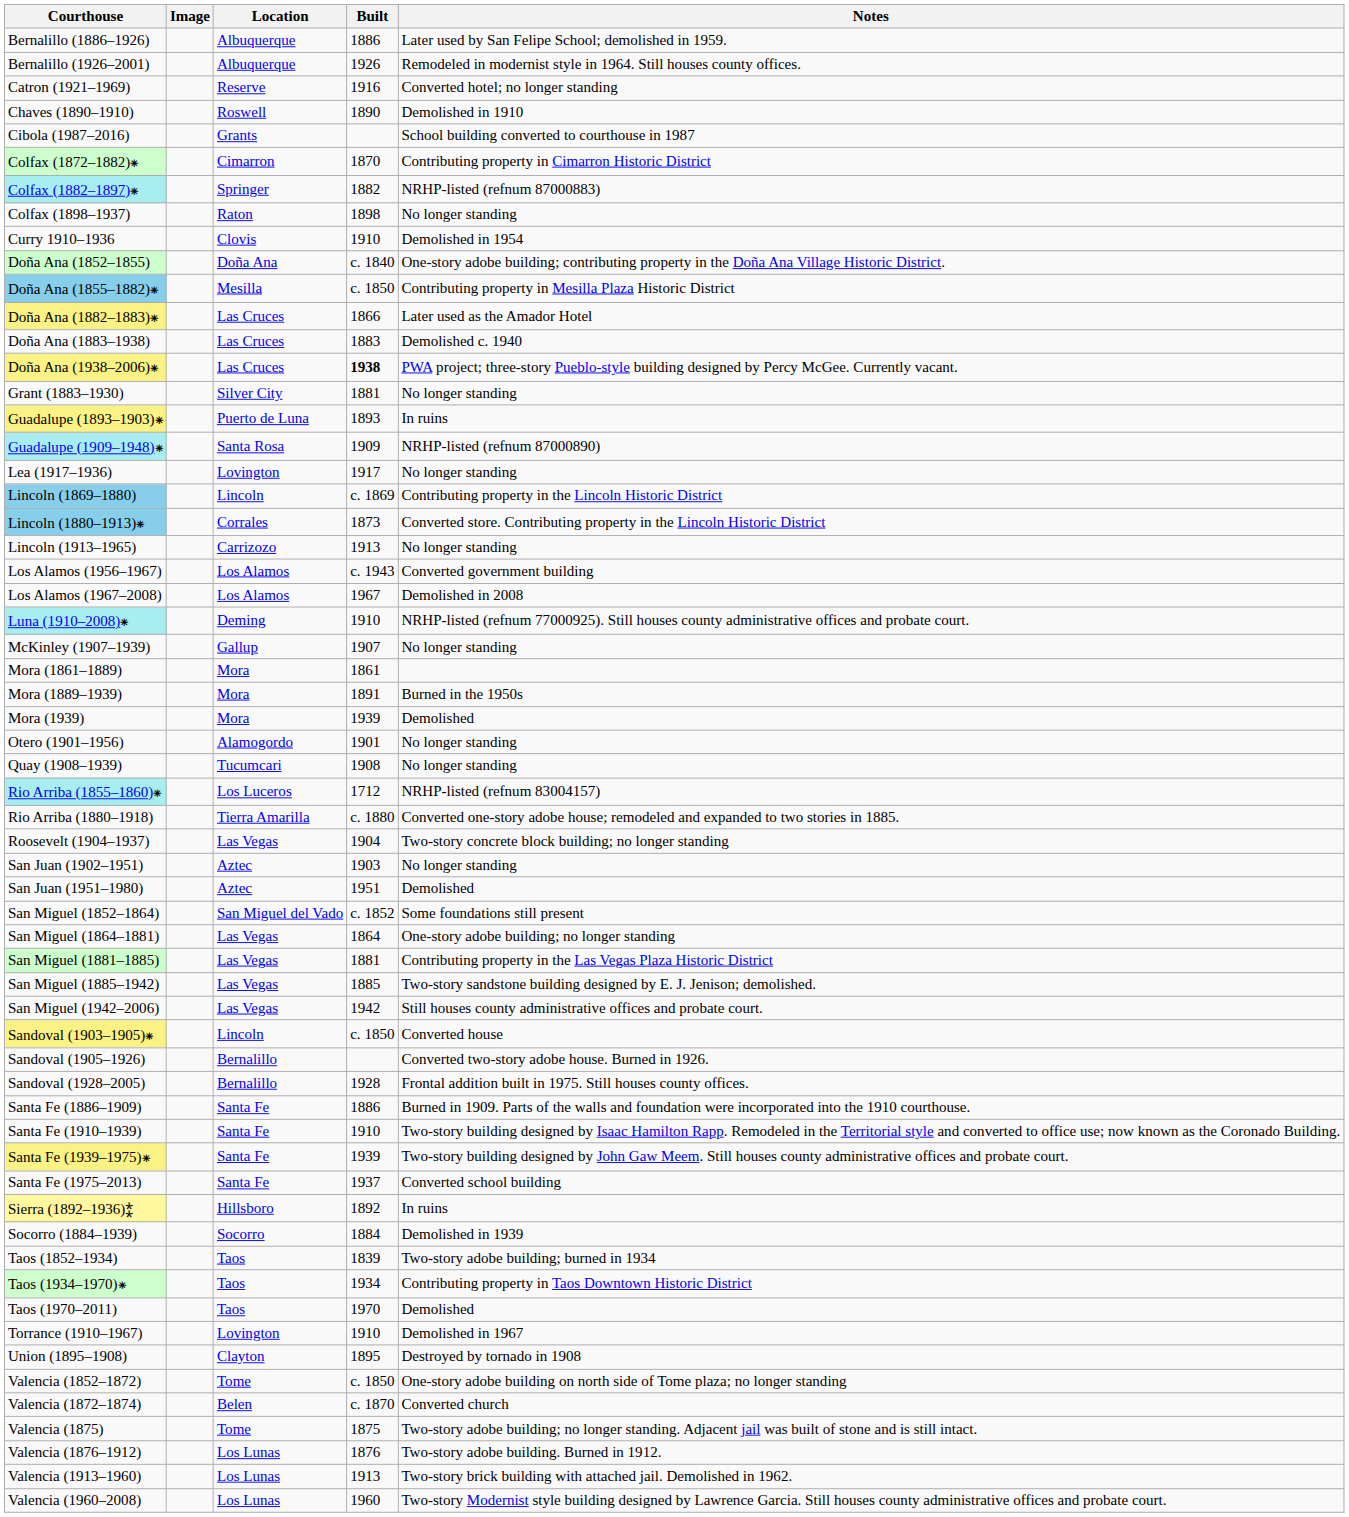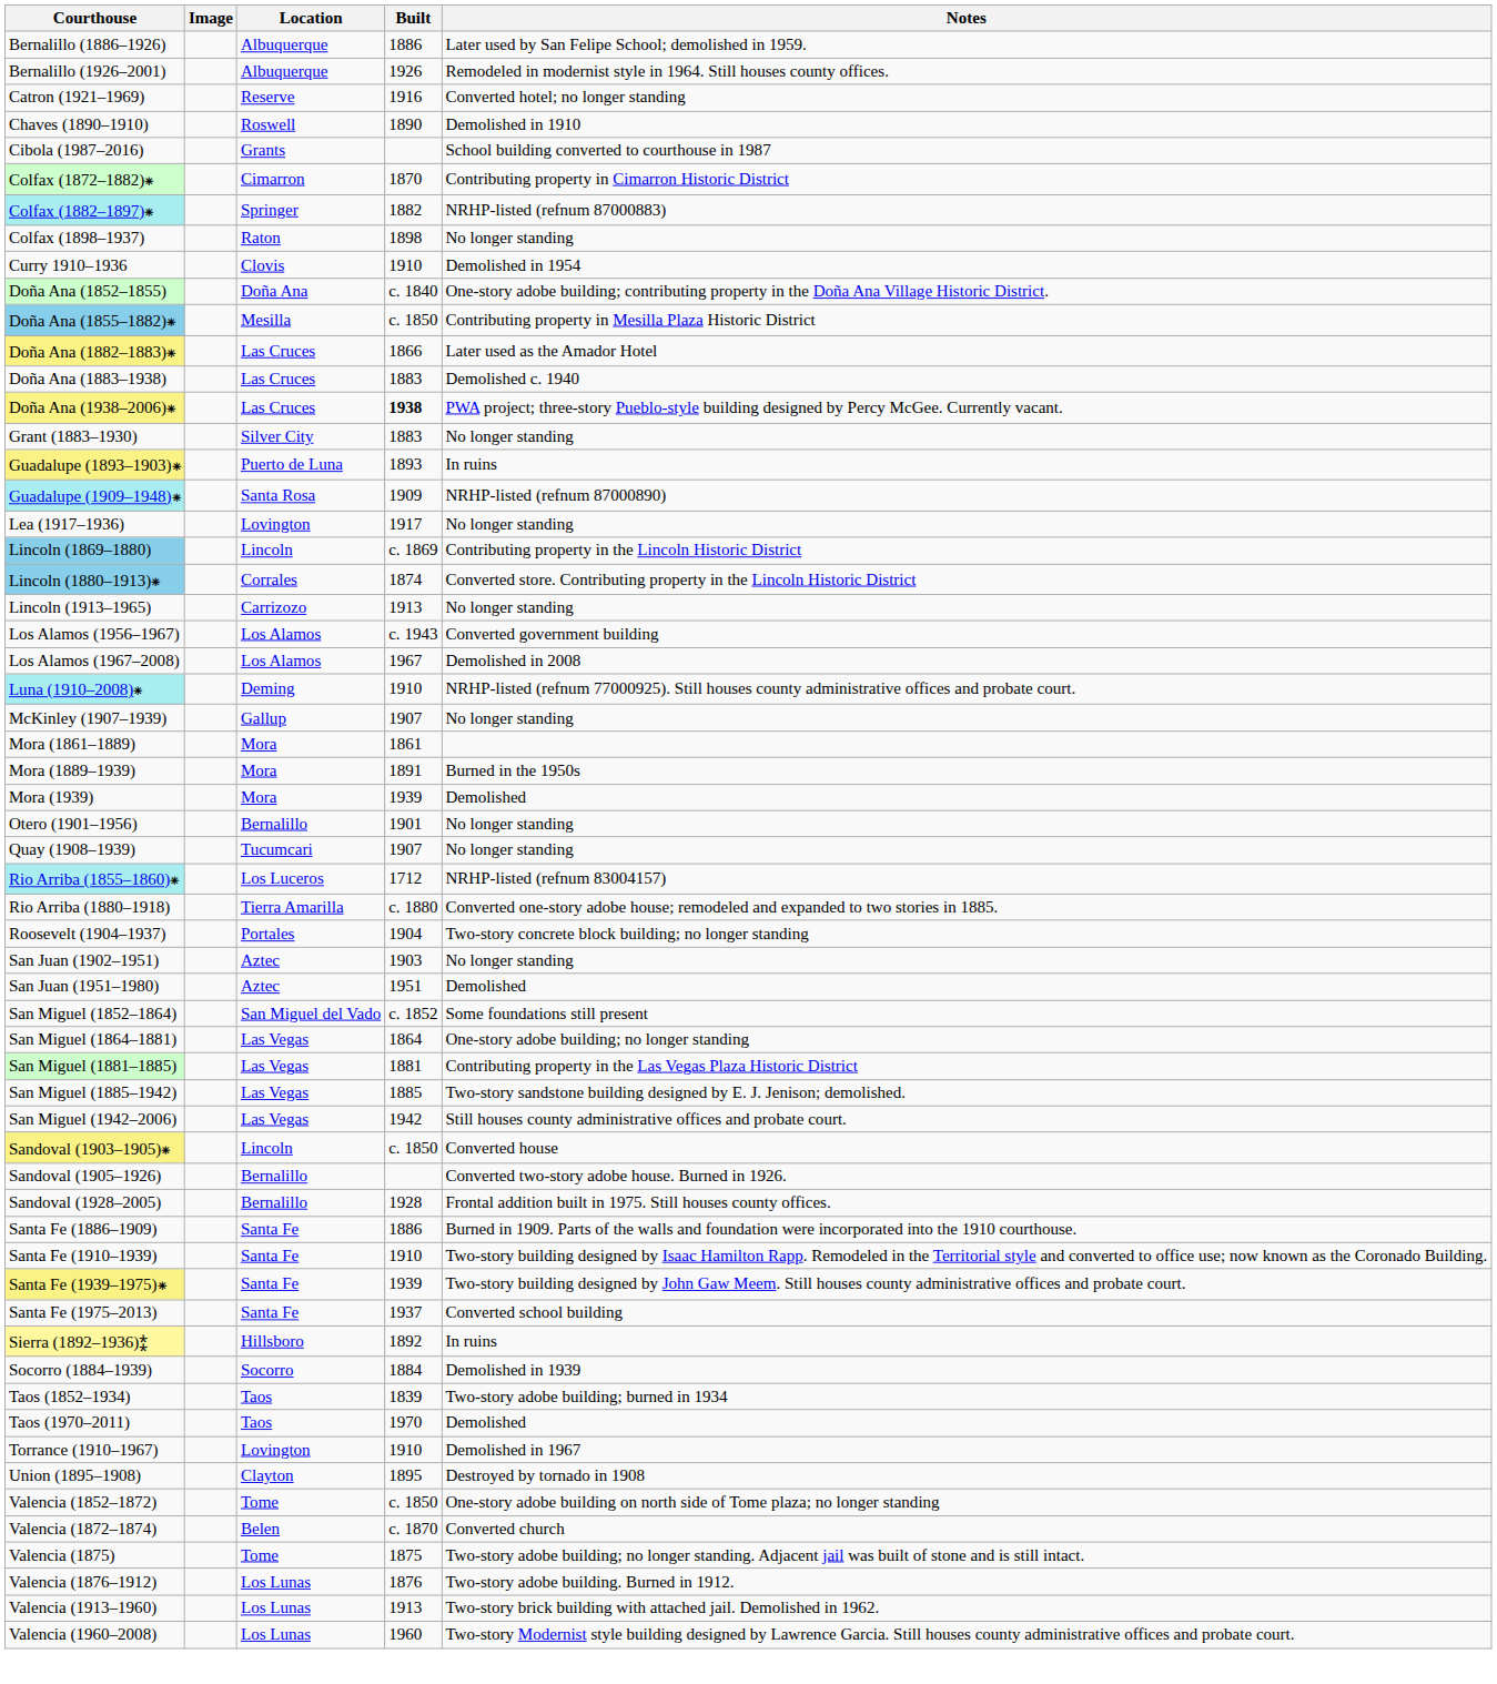 <table class="wikitable sortable">
 <tr>
 <th><strong>Courthouse</strong></th>
 <th><strong>Image</strong></th>
 <th><strong>Location</strong></th>
 <th><strong>Built</strong></th>
 <th><strong>Notes</strong></th>
 </tr>
 <tr>
 <td>Bernalillo (1886–1926)</td>
 <td></td>
 <td><a href='#'>Albuquerque</a><br><small></small></td>
 <td>1886</td>
 <td>Later used by San Felipe School; demolished in 1959.</td>
 </tr>
 <tr>
 <td>Bernalillo (1926–2001)</td>
 <td></td>
 <td><a href='#'>Albuquerque</a><br><small></small></td>
 <td>1926</td>
 <td>Remodeled in modernist style in 1964. Still houses county offices.</td>
 </tr>
 <tr>
 <td>Catron (1921–1969)</td>
 <td></td>
 <td><a href='#'>Reserve</a><br><small></small></td>
 <td>1916</td>
 <td>Converted hotel; no longer standing</td>
 </tr>
 <tr>
 <td>Chaves (1890–1910)</td>
 <td></td>
 <td><a href='#'>Roswell</a><br><small></small></td>
 <td>1890</td>
 <td>Demolished in 1910</td>
 </tr>
 <tr>
 <td>Cibola (1987–2016)</td>
 <td></td>
 <td><a href='#'>Grants</a><br><small></small></td>
 <td></td>
 <td>School building converted to courthouse in 1987</td>
 </tr>
 <tr>
 <td style="background: #CCFFCC">Colfax (1872–1882)<span>⁕</span></td>
 <td></td>
 <td><a href='#'>Cimarron</a><br><small></small></td>
 <td>1870</td>
 <td>Contributing property in <a href='#'>Cimarron Historic District</a></td>
 </tr>
 <tr>
 <td style="background: #A8EDEF"><a href='#'>Colfax (1882–1897)</a><span>⁕</span></td>
 <td></td>
 <td><a href='#'>Springer</a><br><small></small></td>
 <td>1882</td>
 <td>NRHP-listed (refnum 87000883)</td>
 </tr>
 <tr>
 <td>Colfax (1898–1937)</td>
 <td></td>
 <td><a href='#'>Raton</a><br><small></small></td>
 <td>1898</td>
 <td>No longer standing</td>
 </tr>
 <tr>
 <td>Curry 1910–1936</td>
 <td></td>
 <td><a href='#'>Clovis</a><br><small></small></td>
 <td>1910</td>
 <td>Demolished in 1954</td>
 </tr>
 <tr>
 <td style="background: #CCFFCC">Doña Ana (1852–1855)<span></span></td>
 <td></td>
 <td><a href='#'>Doña Ana</a><br><small></small></td>
 <td>c. 1840</td>
 <td>One-story adobe building; contributing property in the <a href='#'>Doña Ana Village Historic District</a>.</td>
 </tr>
 <tr>
 <td style="background: #87CEEB">Doña Ana (1855–1882)<span>⁕</span></td>
 <td></td>
 <td><a href='#'>Mesilla</a><br><small></small></td>
 <td>c. 1850</td>
 <td>Contributing property in <a href='#'>Mesilla Plaza</a> Historic District</td>
 </tr>
 <tr>
 <td style="background: #FAF284">Doña Ana (1882–1883)<span>⁕</span></td>
 <td></td>
 <td><a href='#'>Las Cruces</a><br><small></small></td>
 <td>1866</td>
 <td>Later used as the Amador Hotel</td>
 </tr>
 <tr>
 <td>Doña Ana (1883–1938)</td>
 <td></td>
 <td><a href='#'>Las Cruces</a><br><small></small></td>
 <td>1883</td>
 <td>Demolished c. 1940</td>
 </tr>
 <tr>
 <td style="background: #FAF284">Doña Ana (1938–2006)<span>⁕</span></td>
 <td></td>
 <td><a href='#'>Las Cruces</a><br><small></small></td>
 <td><strong>1938</strong></td>
 <td><a href='#'>PWA</a> project; three-story <a href='#'>Pueblo-style</a> building designed by Percy McGee. Currently vacant.</td>
 </tr>
 <tr>
 <td>Grant (1883–1930)</td>
 <td></td>
 <td><a href='#'>Silver City</a><br><small></small></td>
-<td>1881</td>
+<td>1883</td>
 <td>No longer standing</td>
 </tr>
 <tr>
 <td style="background: #FAF284">Guadalupe (1893–1903)<span>⁕</span></td>
 <td></td>
 <td><a href='#'>Puerto de Luna</a><br><small></small></td>
 <td>1893</td>
 <td>In ruins</td>
 </tr>
 <tr>
 <td style="background: #A8EDEF"><a href='#'>Guadalupe (1909–1948)</a><span>⁕</span></td>
 <td></td>
 <td><a href='#'>Santa Rosa</a><br><small></small></td>
 <td>1909</td>
 <td>NRHP-listed (refnum 87000890)</td>
 </tr>
 <tr>
 <td>Lea (1917–1936)</td>
 <td></td>
 <td><a href='#'>Lovington</a><br></td>
 <td>1917</td>
 <td>No longer standing</td>
 </tr>
 <tr>
 <td style="background: #87CEEB">Lincoln (1869–1880)<span></span></td>
 <td></td>
 <td><a href='#'>Lincoln</a><br><small></small></td>
 <td>c. 1869</td>
 <td>Contributing property in the <a href='#'>Lincoln Historic District</a></td>
 </tr>
 <tr>
 <td style="background: #87CEEB">Lincoln (1880–1913)<span>⁕</span></td>
 <td></td>
 <td><a href='#'>Corrales</a><br><small></small></td>
-<td>1873</td>
+<td>1874</td>
 <td>Converted store. Contributing property in the <a href='#'>Lincoln Historic District</a></td>
 </tr>
 <tr>
 <td>Lincoln (1913–1965)</td>
 <td></td>
 <td><a href='#'>Carrizozo</a><br></td>
 <td>1913</td>
 <td>No longer standing</td>
 </tr>
 <tr>
 <td>Los Alamos (1956–1967)</td>
 <td></td>
 <td><a href='#'>Los Alamos</a><br></td>
 <td>c. 1943</td>
 <td>Converted government building</td>
 </tr>
 <tr>
 <td>Los Alamos (1967–2008)</td>
 <td></td>
 <td><a href='#'>Los Alamos</a><br><small></small></td>
 <td>1967</td>
 <td>Demolished in 2008</td>
 </tr>
 <tr>
 <td style="background: #A8EDEF"><a href='#'>Luna (1910–2008)</a><span>⁕</span></td>
 <td></td>
 <td><a href='#'>Deming</a><br><small></small></td>
 <td>1910</td>
 <td>NRHP-listed (refnum 77000925). Still houses county administrative offices and probate court.</td>
 </tr>
 <tr>
 <td>McKinley (1907–1939)</td>
 <td></td>
 <td><a href='#'>Gallup</a><br></td>
 <td>1907</td>
 <td>No longer standing</td>
 </tr>
 <tr>
 <td>Mora (1861–1889)</td>
 <td></td>
 <td><a href='#'>Mora</a><br></td>
 <td>1861</td>
 <td></td>
 </tr>
 <tr>
 <td>Mora (1889–1939)</td>
 <td></td>
 <td><a href='#'>Mora</a><br><small></small></td>
 <td>1891</td>
 <td>Burned in the 1950s</td>
 </tr>
 <tr>
 <td>Mora (1939)</td>
 <td></td>
 <td><a href='#'>Mora</a><br><small></small></td>
 <td>1939</td>
 <td>Demolished</td>
 </tr>
 <tr>
 <td>Otero (1901–1956)</td>
 <td></td>
-<td><a href='#'>Alamogordo</a><br><small></small></td>
+<td><a href='#'>Bernalillo</a><br><small></small></td>
 <td>1901</td>
 <td>No longer standing</td>
 </tr>
 <tr>
 <td>Quay (1908–1939)</td>
 <td></td>
 <td><a href='#'>Tucumcari</a><br><small></small></td>
-<td>1908</td>
+<td>1907</td>
 <td>No longer standing</td>
 </tr>
 <tr>
 <td style="background: #A8EDEF"><a href='#'>Rio Arriba (1855–1860)</a><span>⁕</span></td>
 <td></td>
 <td><a href='#'>Los Luceros</a><br><small></small></td>
 <td>1712</td>
 <td>NRHP-listed (refnum 83004157)</td>
 </tr>
 <tr>
 <td>Rio Arriba (1880–1918)</td>
 <td></td>
 <td><a href='#'>Tierra Amarilla</a><br></td>
 <td>c. 1880</td>
 <td>Converted one-story adobe house; remodeled and expanded to two stories in 1885.</td>
 </tr>
 <tr>
 <td>Roosevelt (1904–1937)</td>
 <td></td>
-<td><a href='#'>Las Vegas</a><br><small></small></td>
+<td><a href='#'>Portales</a><br></td>
 <td>1904</td>
 <td>Two-story concrete block building; no longer standing</td>
 </tr>
 <tr>
 <td>San Juan (1902–1951)</td>
 <td></td>
 <td><a href='#'>Aztec</a><br><small></small></td>
 <td>1903</td>
 <td>No longer standing</td>
 </tr>
 <tr>
 <td>San Juan (1951–1980)</td>
 <td></td>
 <td><a href='#'>Aztec</a><br><small></small></td>
 <td>1951</td>
 <td>Demolished</td>
 </tr>
 <tr>
 <td>San Miguel (1852–1864)</td>
 <td></td>
 <td><a href='#'>San Miguel del Vado</a><br><small></small></td>
 <td>c. 1852</td>
 <td>Some foundations still present</td>
 </tr>
 <tr>
 <td>San Miguel (1864–1881)</td>
 <td></td>
 <td><a href='#'>Las Vegas</a><br><small></small></td>
 <td>1864</td>
 <td>One-story adobe building; no longer standing</td>
 </tr>
 <tr>
 <td style="background: #CCFFCC">San Miguel (1881–1885)<span></span></td>
 <td></td>
 <td><a href='#'>Las Vegas</a><br><small></small></td>
 <td>1881</td>
 <td>Contributing property in the <a href='#'>Las Vegas Plaza Historic District</a></td>
 </tr>
 <tr>
 <td>San Miguel (1885–1942)</td>
 <td></td>
 <td><a href='#'>Las Vegas</a><br></td>
 <td>1885</td>
 <td>Two-story sandstone building designed by E. J. Jenison; demolished.</td>
 </tr>
 <tr>
 <td>San Miguel (1942–2006)</td>
 <td></td>
 <td><a href='#'>Las Vegas</a><br><small></small></td>
 <td>1942</td>
 <td>Still houses county administrative offices and probate court.</td>
 </tr>
 <tr>
 <td style="background: #FAF284">Sandoval (1903–1905)<span>⁕</span></td>
 <td></td>
 <td><a href='#'>Lincoln</a><br><small></small></td>
 <td>c. 1850</td>
 <td>Converted house</td>
 </tr>
 <tr>
 <td>Sandoval (1905–1926)</td>
 <td></td>
 <td><a href='#'>Bernalillo</a><br></td>
 <td></td>
 <td>Converted two-story adobe house. Burned in 1926.</td>
 </tr>
 <tr>
 <td>Sandoval (1928–2005)</td>
 <td></td>
 <td><a href='#'>Bernalillo</a><br><small></small></td>
 <td>1928</td>
 <td>Frontal addition built in 1975. Still houses county offices.</td>
 </tr>
 <tr>
 <td>Santa Fe (1886–1909)</td>
 <td></td>
 <td><a href='#'>Santa Fe</a><br><small></small></td>
 <td>1886</td>
 <td>Burned in 1909. Parts of the walls and foundation were incorporated into the 1910 courthouse.</td>
 </tr>
 <tr>
 <td>Santa Fe (1910–1939)</td>
 <td></td>
 <td><a href='#'>Santa Fe</a><br><small></small></td>
 <td>1910</td>
 <td>Two-story building designed by <a href='#'>Isaac Hamilton Rapp</a>. Remodeled in the <a href='#'>Territorial style</a> and converted to office use; now known as the Coronado Building.</td>
 </tr>
 <tr>
 <td style="background: #FAF284">Santa Fe (1939–1975)<span>⁕</span></td>
 <td></td>
 <td><a href='#'>Santa Fe</a><br><small></small></td>
 <td>1939</td>
 <td>Two-story building designed by <a href='#'>John Gaw Meem</a>. Still houses county administrative offices and probate court.</td>
 </tr>
 <tr>
 <td>Santa Fe (1975–2013)</td>
 <td></td>
 <td><a href='#'>Santa Fe</a><br><small></small></td>
 <td>1937</td>
 <td>Converted school building</td>
 </tr>
 <tr>
 <td style="background: #FFF89F">Sierra (1892–1936)<span>⁑</span></td>
 <td></td>
 <td><a href='#'>Hillsboro</a><br><small></small></td>
 <td>1892</td>
 <td>In ruins</td>
 </tr>
 <tr>
 <td>Socorro (1884–1939)</td>
 <td></td>
 <td><a href='#'>Socorro</a><br><small></small></td>
 <td>1884</td>
 <td>Demolished in 1939</td>
 </tr>
 <tr>
 <td>Taos (1852–1934)</td>
 <td></td>
 <td><a href='#'>Taos</a><br><small></small></td>
 <td>1839</td>
 <td>Two-story adobe building; burned in 1934</td>
 </tr>
 <tr>
-<td style="background: #CCFFCC">Taos (1934–1970)<span>⁕</span></td>
-<td></td>
-<td><a href='#'>Taos</a><br><small></small></td>
-<td>1934</td>
-<td>Contributing property in <a href='#'>Taos Downtown Historic District</a></td>
-</tr>
-<tr>
 <td>Taos (1970–2011)</td>
 <td></td>
 <td><a href='#'>Taos</a><br><small></small></td>
 <td>1970</td>
 <td>Demolished</td>
 </tr>
 <tr>
 <td>Torrance (1910–1967)</td>
 <td></td>
 <td><a href='#'>Lovington</a><br></td>
 <td>1910</td>
 <td>Demolished in 1967</td>
 </tr>
 <tr>
 <td>Union (1895–1908)</td>
 <td></td>
 <td><a href='#'>Clayton</a><br><small></small></td>
 <td>1895</td>
 <td>Destroyed by tornado in 1908</td>
 </tr>
 <tr>
 <td>Valencia (1852–1872)</td>
 <td></td>
 <td><a href='#'>Tome</a><br></td>
 <td>c. 1850</td>
 <td>One-story adobe building on north side of Tome plaza; no longer standing</td>
 </tr>
 <tr>
 <td>Valencia (1872–1874)</td>
 <td></td>
 <td><a href='#'>Belen</a><br></td>
 <td>c. 1870</td>
 <td>Converted church</td>
 </tr>
 <tr>
 <td>Valencia (1875)</td>
 <td></td>
 <td><a href='#'>Tome</a><br><small></small></td>
 <td>1875</td>
 <td>Two-story adobe building; no longer standing. Adjacent <a href='#'>jail</a> was built of stone and is still intact.</td>
 </tr>
 <tr>
 <td>Valencia (1876–1912)</td>
 <td></td>
 <td><a href='#'>Los Lunas</a><br></td>
 <td>1876</td>
 <td>Two-story adobe building. Burned in 1912.</td>
 </tr>
 <tr>
 <td>Valencia (1913–1960)</td>
 <td></td>
 <td><a href='#'>Los Lunas</a><br></td>
 <td>1913</td>
 <td>Two-story brick building with attached jail. Demolished in 1962.</td>
 </tr>
 <tr>
 <td>Valencia (1960–2008)</td>
 <td></td>
 <td><a href='#'>Los Lunas</a><br><small></small></td>
 <td>1960</td>
 <td>Two-story <a href='#'>Modernist</a> style building designed by Lawrence Garcia. Still houses county administrative offices and probate court.</td>
 </tr>
 </table>
